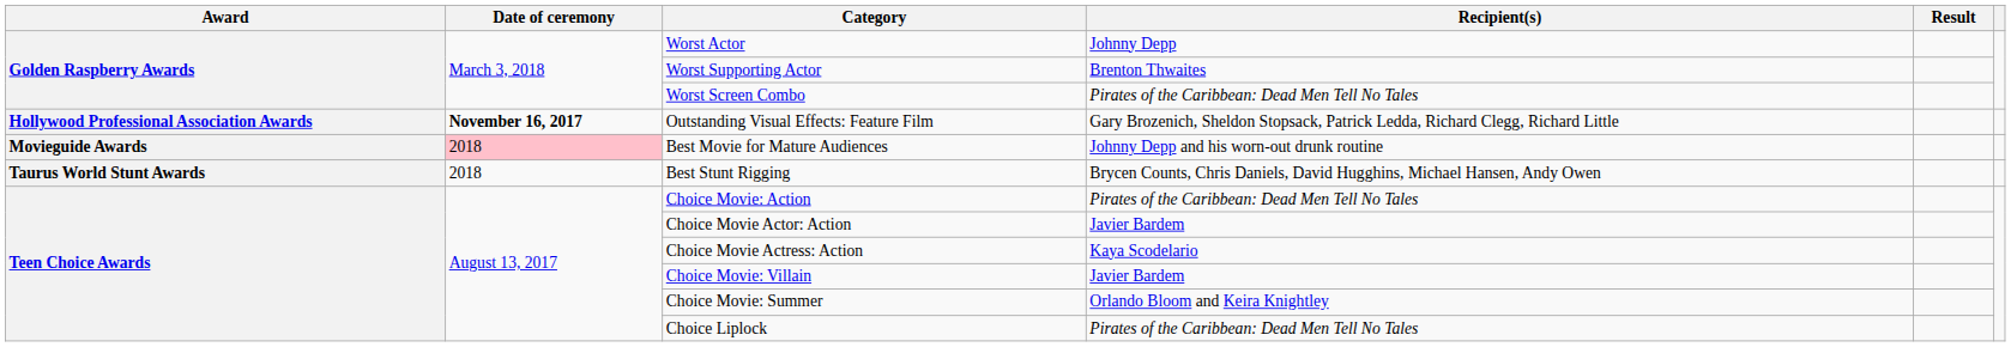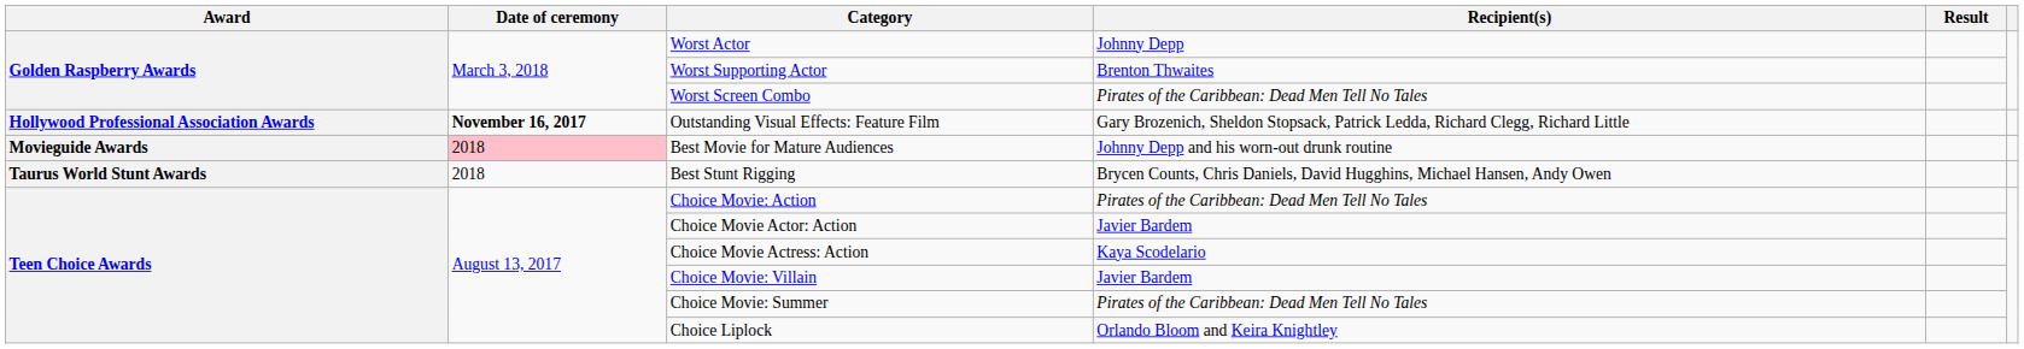 <table class="wikitable sortable plainrowheaders" style="width: 99%">
 <tr>
 <th scope="col" style="width:22%;">Award</th>
 <th scope="col">Date of ceremony</th>
 <th scope="col">Category</th>
 <th scope="col">Recipient(s)</th>
 <th scope="col">Result</th>
 <th scope="col" class="unsortable"></th>
 </tr>
 <tr>
 <th scope="row" style="text-align:left;" rowspan="3"><a href='#'>Golden Raspberry Awards</a></th>
 <td rowspan="3"><a href='#'>March 3, 2018</a></td>
 <td><a href='#'>Worst Actor</a></td>
 <td><a href='#'>Johnny Depp</a></td>
 <td></td>
 <td style="text-align:center;" rowspan="3"></td>
 </tr>
 <tr>
 <td><a href='#'>Worst Supporting Actor</a></td>
 <td><a href='#'>Brenton Thwaites</a></td>
 <td></td>
 </tr>
 <tr>
 <td><a href='#'>Worst Screen Combo</a></td>
 <td><em>Pirates of the Caribbean: Dead Men Tell No Tales</em></td>
 <td></td>
 </tr>
 <tr>
 <th scope="row" style="text-align:left;"><a href='#'>Hollywood Professional Association Awards</a></th>
 <td><strong>November 16, 2017</strong></td>
 <td>Outstanding Visual Effects: Feature Film</td>
 <td>Gary Brozenich, Sheldon Stopsack, Patrick Ledda, Richard Clegg, Richard Little</td>
 <td></td>
 <td></td>
 </tr>
 <tr>
 <th scope="row" style="text-align:left;">Movieguide Awards</th>
 <td style="background: pink;">2018</td>
 <td>Best Movie for Mature Audiences</td>
 <td><a href='#'>Johnny Depp</a> and his worn-out drunk routine</td>
 <td></td>
 <td></td>
 </tr>
 <tr>
 <th scope="row" style="text-align:left;">Taurus World Stunt Awards</th>
 <td>2018</td>
 <td>Best Stunt Rigging</td>
 <td>Brycen Counts, Chris Daniels, David Hugghins, Michael Hansen, Andy Owen</td>
 <td></td>
 <td></td>
 </tr>
 <tr>
 <th scope="row" style="text-align:left;" rowspan="6"><a href='#'>Teen Choice Awards</a></th>
 <td rowspan="6"><a href='#'>August 13, 2017</a></td>
 <td><a href='#'>Choice Movie: Action</a></td>
 <td><em>Pirates of the Caribbean: Dead Men Tell No Tales</em></td>
 <td></td>
 <td style="text-align:center;" rowspan="6"></td>
 </tr>
 <tr>
 <td>Choice Movie Actor: Action</td>
 <td><a href='#'>Javier Bardem</a></td>
 <td></td>
 </tr>
 <tr>
 <td>Choice Movie Actress: Action</td>
 <td><a href='#'>Kaya Scodelario</a></td>
 <td></td>
 </tr>
 <tr>
 <td><a href='#'>Choice Movie: Villain</a></td>
 <td><a href='#'>Javier Bardem</a></td>
 <td></td>
 </tr>
 <tr>
 <td>Choice Movie: Summer</td>
-<td><a href='#'>Orlando Bloom</a> and <a href='#'>Keira Knightley</a></td>
+<td><em>Pirates of the Caribbean: Dead Men Tell No Tales</em></td>
 <td></td>
 </tr>
 <tr>
 <td>Choice Liplock</td>
-<td><em>Pirates of the Caribbean: Dead Men Tell No Tales</em></td>
+<td><a href='#'>Orlando Bloom</a> and <a href='#'>Keira Knightley</a></td>
 <td></td>
 </tr>
 </table>
